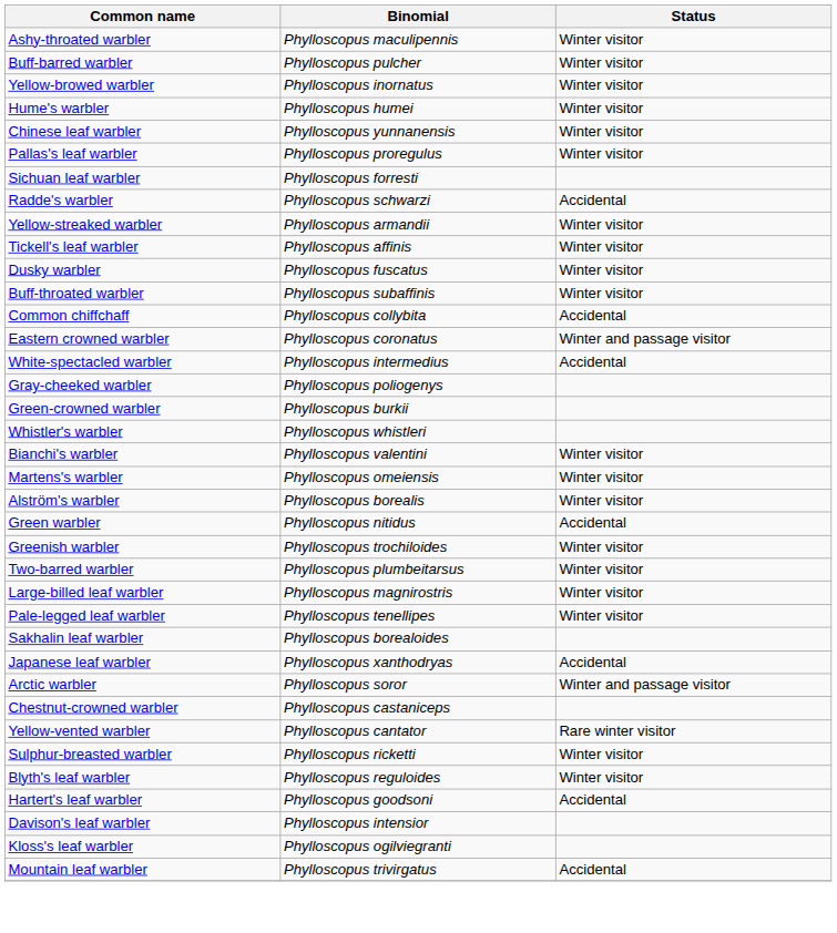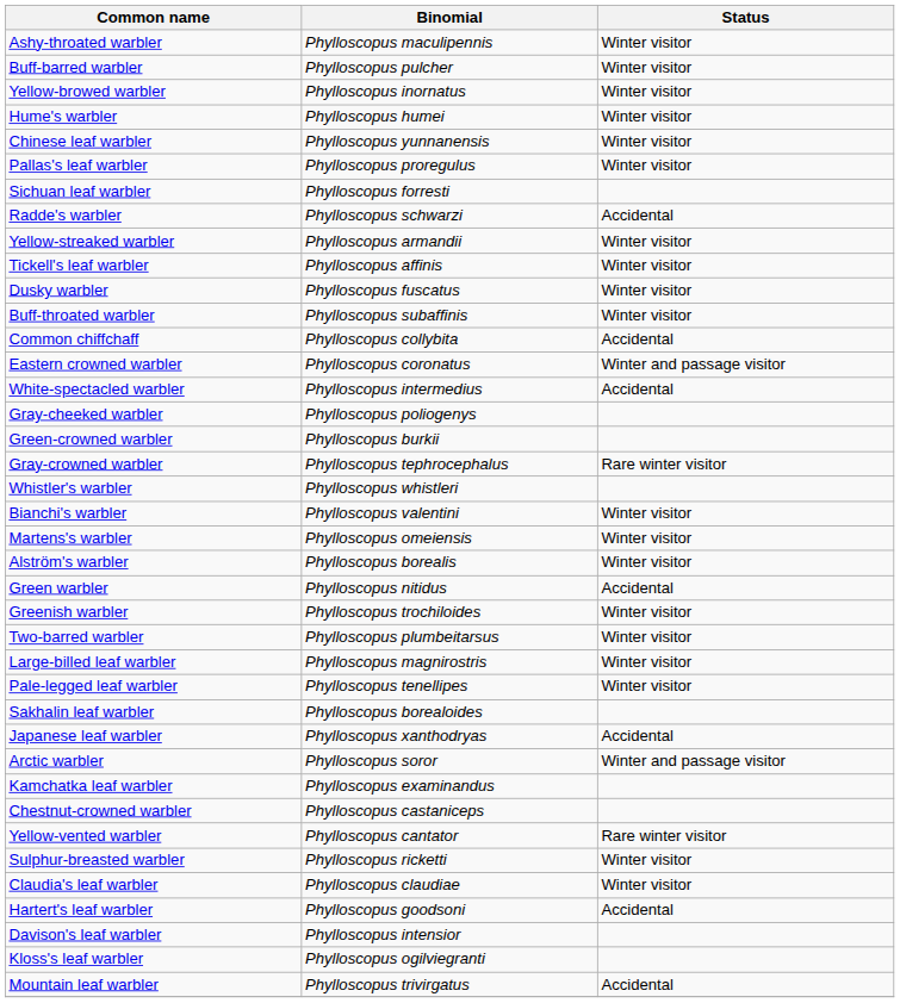 <table width=72% class="wikitable">
 <tr>
 <th width=24%>Common name</th>
 <th width=24%>Binomial</th>
 <th width=24%>Status</th>
 </tr>
 <tr>
 <td><a href='#'>Ashy-throated warbler</a></td>
 <td><em>Phylloscopus maculipennis</em></td>
 <td>Winter visitor</td>
 </tr>
 <tr>
 <td><a href='#'>Buff-barred warbler</a></td>
 <td><em>Phylloscopus pulcher</em></td>
 <td>Winter visitor</td>
 </tr>
 <tr>
 <td><a href='#'>Yellow-browed warbler</a></td>
 <td><em>Phylloscopus inornatus</em></td>
 <td>Winter visitor</td>
 </tr>
 <tr>
 <td><a href='#'>Hume's warbler</a></td>
 <td><em>Phylloscopus humei</em></td>
 <td>Winter visitor</td>
 </tr>
 <tr>
 <td><a href='#'>Chinese leaf warbler</a></td>
 <td><em>Phylloscopus yunnanensis</em></td>
 <td>Winter visitor</td>
 </tr>
 <tr>
 <td><a href='#'>Pallas's leaf warbler</a></td>
 <td><em>Phylloscopus proregulus</em></td>
 <td>Winter visitor</td>
 </tr>
 <tr>
 <td><a href='#'>Sichuan leaf warbler</a></td>
 <td><em>Phylloscopus forresti</em></td>
 <td></td>
 </tr>
 <tr>
 <td><a href='#'>Radde's warbler</a></td>
 <td><em>Phylloscopus schwarzi</em></td>
 <td>Accidental</td>
 </tr>
 <tr>
 <td><a href='#'>Yellow-streaked warbler</a></td>
 <td><em>Phylloscopus armandii</em></td>
 <td>Winter visitor</td>
 </tr>
 <tr>
 <td><a href='#'>Tickell's leaf warbler</a></td>
 <td><em>Phylloscopus affinis</em></td>
 <td>Winter visitor</td>
 </tr>
 <tr>
 <td><a href='#'>Dusky warbler</a></td>
 <td><em>Phylloscopus fuscatus</em></td>
 <td>Winter visitor</td>
 </tr>
 <tr>
 <td><a href='#'>Buff-throated warbler</a></td>
 <td><em>Phylloscopus subaffinis</em></td>
 <td>Winter visitor</td>
 </tr>
 <tr>
 <td><a href='#'>Common chiffchaff</a></td>
 <td><em>Phylloscopus collybita</em></td>
 <td>Accidental</td>
 </tr>
 <tr>
 <td><a href='#'>Eastern crowned warbler</a></td>
 <td><em>Phylloscopus coronatus</em></td>
 <td>Winter and passage visitor</td>
 </tr>
 <tr>
 <td><a href='#'>White-spectacled warbler</a></td>
 <td><em>Phylloscopus intermedius</em></td>
 <td>Accidental</td>
 </tr>
 <tr>
 <td><a href='#'>Gray-cheeked warbler</a></td>
 <td><em>Phylloscopus poliogenys</em></td>
 <td></td>
 </tr>
 <tr>
 <td><a href='#'>Green-crowned warbler</a></td>
 <td><em>Phylloscopus burkii</em></td>
 <td></td>
 </tr>
 <tr>
+<td><a href='#'>Gray-crowned warbler</a></td>
+<td><em>Phylloscopus tephrocephalus</em></td>
+<td>Rare winter visitor</td>
+</tr>
+<tr>
 <td><a href='#'>Whistler's warbler</a></td>
 <td><em>Phylloscopus whistleri</em></td>
 <td></td>
 </tr>
 <tr>
 <td><a href='#'>Bianchi's warbler</a></td>
 <td><em>Phylloscopus valentini</em></td>
 <td>Winter visitor</td>
 </tr>
 <tr>
 <td><a href='#'>Martens's warbler</a></td>
 <td><em>Phylloscopus omeiensis</em></td>
 <td>Winter visitor</td>
 </tr>
 <tr>
 <td><a href='#'>Alström's warbler</a></td>
 <td><em>Phylloscopus borealis</em></td>
 <td>Winter visitor</td>
 </tr>
 <tr>
 <td><a href='#'>Green warbler</a></td>
 <td><em>Phylloscopus nitidus</em></td>
 <td>Accidental</td>
 </tr>
 <tr>
 <td><a href='#'>Greenish warbler</a></td>
 <td><em>Phylloscopus trochiloides</em></td>
 <td>Winter visitor</td>
 </tr>
 <tr>
 <td><a href='#'>Two-barred warbler</a></td>
 <td><em>Phylloscopus plumbeitarsus</em></td>
 <td>Winter visitor</td>
 </tr>
 <tr>
 <td><a href='#'>Large-billed leaf warbler</a></td>
 <td><em>Phylloscopus magnirostris</em></td>
 <td>Winter visitor</td>
 </tr>
 <tr>
 <td><a href='#'>Pale-legged leaf warbler</a></td>
 <td><em>Phylloscopus tenellipes</em></td>
 <td>Winter visitor</td>
 </tr>
 <tr>
 <td><a href='#'>Sakhalin leaf warbler</a></td>
 <td><em>Phylloscopus borealoides</em></td>
 <td></td>
 </tr>
 <tr>
 <td><a href='#'>Japanese leaf warbler</a></td>
 <td><em>Phylloscopus xanthodryas</em></td>
 <td>Accidental</td>
 </tr>
 <tr>
 <td><a href='#'>Arctic warbler</a></td>
 <td><em>Phylloscopus soror</em></td>
 <td>Winter and passage visitor</td>
 </tr>
 <tr>
+<td><a href='#'>Kamchatka leaf warbler</a></td>
+<td><em>Phylloscopus examinandus</em></td>
+<td></td>
+</tr>
+<tr>
 <td><a href='#'>Chestnut-crowned warbler</a></td>
 <td><em>Phylloscopus castaniceps</em></td>
 <td></td>
 </tr>
 <tr>
 <td><a href='#'>Yellow-vented warbler</a></td>
 <td><em>Phylloscopus cantator</em></td>
 <td>Rare winter visitor</td>
 </tr>
 <tr>
 <td><a href='#'>Sulphur-breasted warbler</a></td>
 <td><em>Phylloscopus ricketti</em></td>
 <td>Winter visitor</td>
 </tr>
 <tr>
-<td><a href='#'>Blyth's leaf warbler</a></td>
-<td><em>Phylloscopus reguloides</em></td>
+<td><a href='#'>Claudia's leaf warbler</a></td>
+<td><em>Phylloscopus claudiae</em></td>
 <td>Winter visitor</td>
 </tr>
 <tr>
 <td><a href='#'>Hartert's leaf warbler</a></td>
 <td><em>Phylloscopus goodsoni</em></td>
 <td>Accidental</td>
 </tr>
 <tr>
 <td><a href='#'>Davison's leaf warbler</a></td>
 <td><em>Phylloscopus intensior</em></td>
 <td></td>
 </tr>
 <tr>
 <td><a href='#'>Kloss's leaf warbler</a></td>
 <td><em>Phylloscopus ogilviegranti</em></td>
 <td></td>
 </tr>
 <tr>
 <td><a href='#'>Mountain leaf warbler</a></td>
 <td><em>Phylloscopus trivirgatus</em></td>
 <td>Accidental</td>
 </tr>
 <tr>
 </tr>
 </table>
